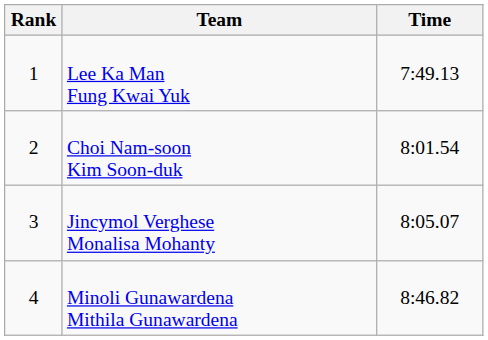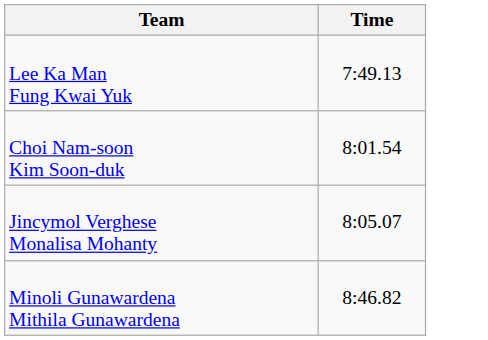 <table class=wikitable style="text-align:center">
 <tr>
-<th width=40>Rank</th>
 <th width=250>Team</th>
 <th width=80>Time</th>
 </tr>
 <tr>
-<td>1</td>
 <td align=left><br><a href='#'>Lee Ka Man</a><br><a href='#'>Fung Kwai Yuk</a></td>
 <td>7:49.13</td>
 </tr>
 <tr>
-<td>2</td>
 <td align=left><br><a href='#'>Choi Nam-soon</a><br><a href='#'>Kim Soon-duk</a></td>
 <td>8:01.54</td>
 </tr>
 <tr>
-<td>3</td>
 <td align=left><br><a href='#'>Jincymol Verghese</a><br><a href='#'>Monalisa Mohanty</a></td>
 <td>8:05.07</td>
 </tr>
 <tr>
-<td>4</td>
 <td align=left><br><a href='#'>Minoli Gunawardena</a><br><a href='#'>Mithila Gunawardena</a></td>
 <td>8:46.82</td>
 </tr>
 </table>
